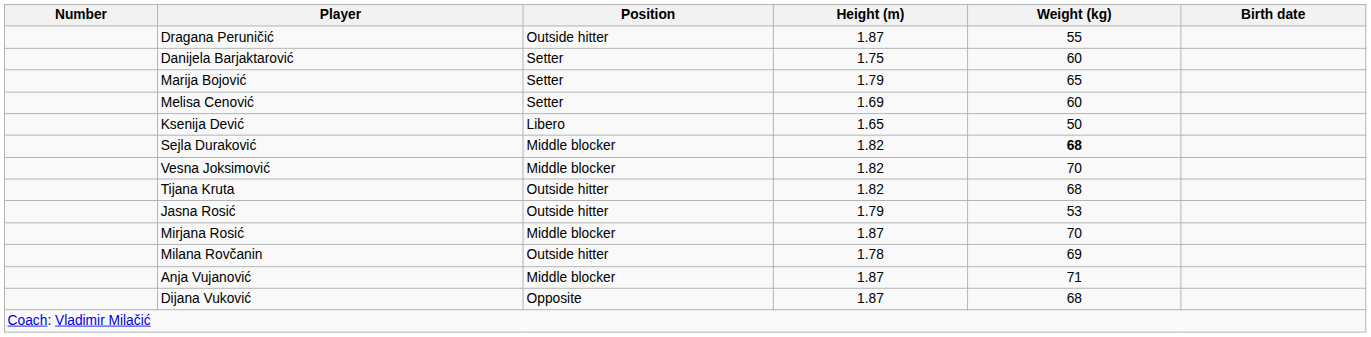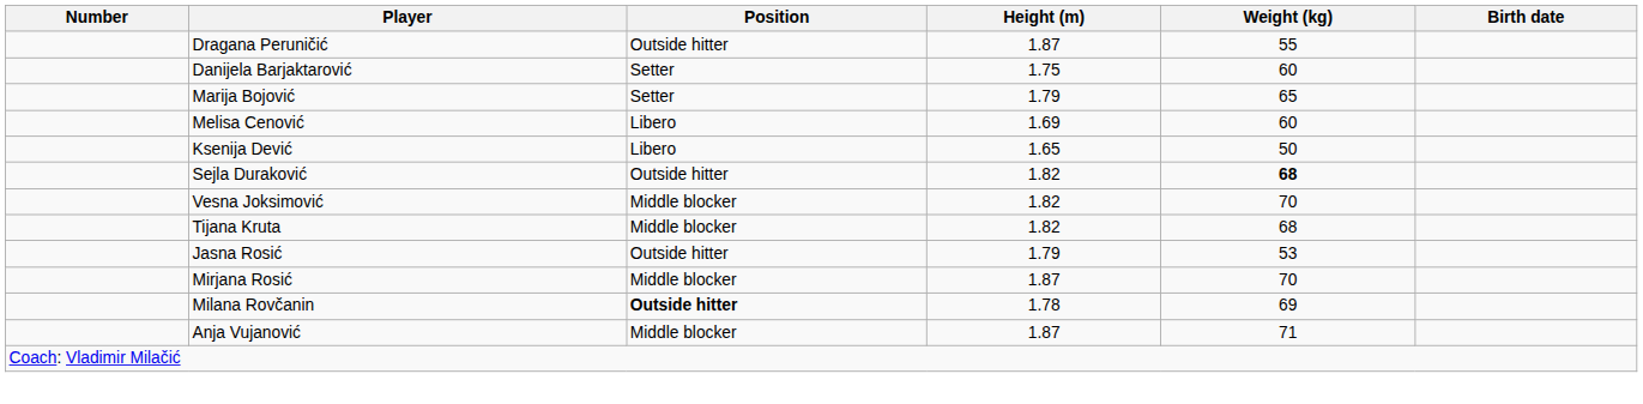 <table class="wikitable" style="width:100%;">
 <tr>
 <th>Number</th>
 <th>Player</th>
 <th>Position</th>
 <th>Height (m)</th>
 <th>Weight (kg)</th>
 <th>Birth date</th>
 </tr>
 <tr>
 <td align=center></td>
 <td> Dragana Peruničić</td>
 <td>Outside hitter</td>
 <td align=center>1.87</td>
 <td align=center>55</td>
 <td></td>
 </tr>
 <tr>
 <td align=center></td>
 <td> Danijela Barjaktarović</td>
 <td>Setter</td>
 <td align=center>1.75</td>
 <td align=center>60</td>
 <td></td>
 </tr>
 <tr>
 <td align=center></td>
 <td> Marija Bojović</td>
 <td>Setter</td>
 <td align=center>1.79</td>
 <td align=center>65</td>
 <td></td>
 </tr>
 <tr>
 <td align=center></td>
 <td> Melisa Cenović</td>
-<td>Setter</td>
+<td>Libero</td>
 <td align=center>1.69</td>
 <td align=center>60</td>
 <td></td>
 </tr>
 <tr>
 <td align=center></td>
 <td> Ksenija Dević</td>
 <td>Libero</td>
 <td align=center>1.65</td>
 <td align=center>50</td>
 <td></td>
 </tr>
 <tr>
 <td align=center></td>
 <td> Sejla Duraković</td>
-<td>Middle blocker</td>
+<td>Outside hitter</td>
 <td align=center>1.82</td>
 <td align=center><strong>68</strong></td>
 <td></td>
 </tr>
 <tr>
 <td align=center></td>
 <td> Vesna Joksimović</td>
 <td>Middle blocker</td>
 <td align=center>1.82</td>
 <td align=center>70</td>
 <td></td>
 </tr>
 <tr>
 <td align=center></td>
 <td> Tijana Kruta</td>
-<td>Outside hitter</td>
+<td>Middle blocker</td>
 <td align=center>1.82</td>
 <td align=center>68</td>
 <td></td>
 </tr>
 <tr>
 <td align=center></td>
 <td> Jasna Rosić</td>
 <td>Outside hitter</td>
 <td align=center>1.79</td>
 <td align=center>53</td>
 <td></td>
 </tr>
 <tr>
 <td align=center></td>
 <td> Mirjana Rosić</td>
 <td>Middle blocker</td>
 <td align=center>1.87</td>
 <td align=center>70</td>
 <td></td>
 </tr>
 <tr>
 <td align=center></td>
 <td> Milana Rovčanin</td>
-<td>Outside hitter</td>
+<td><strong>Outside hitter</strong></td>
 <td align=center>1.78</td>
 <td align=center>69</td>
 <td></td>
 </tr>
 <tr>
 <td align=center></td>
 <td> Anja Vujanović</td>
 <td>Middle blocker</td>
 <td align=center>1.87</td>
 <td align=center>71</td>
 <td></td>
 </tr>
 <tr>
-<td align=center></td>
-<td> Dijana Vuković</td>
-<td>Opposite</td>
-<td align=center>1.87</td>
-<td align=center>68</td>
-<td></td>
-</tr>
-<tr>
 <td colspan=6><a href='#'>Coach</a>:  <a href='#'>Vladimir Milačić</a></td>
 </tr>
 </table>
